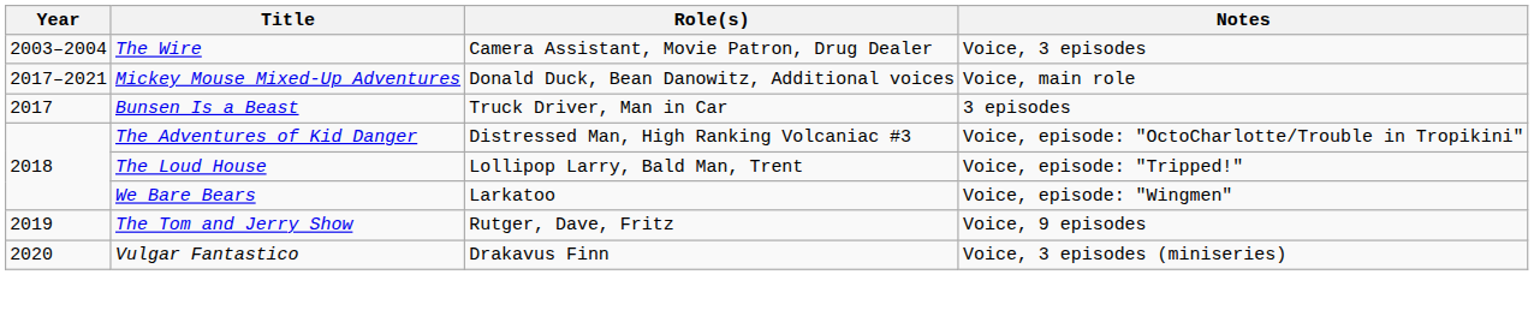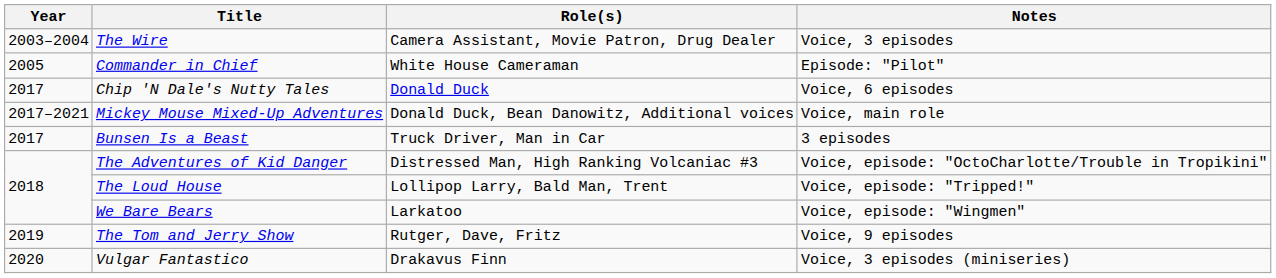 <table class = "wikitable sortable">
 <tr>
 <th>Year</th>
 <th>Title</th>
 <th>Role(s)</th>
 <th class = "unsortable">Notes</th>
 </tr>
 <tr>
 <td>2003–2004</td>
 <td><em><a href='#'>The Wire</a></em></td>
 <td>Camera Assistant, Movie Patron, Drug Dealer</td>
 <td>Voice, 3 episodes</td>
+</tr>
+<tr>
+<td>2005</td>
+<td><em><a href='#'>Commander in Chief</a></em></td>
+<td>White House Cameraman</td>
+<td>Episode: "Pilot"</td>
+</tr>
+<tr>
+<td>2017</td>
+<td><em>Chip 'N Dale's Nutty Tales</em></td>
+<td><a href='#'>Donald Duck</a></td>
+<td>Voice, 6 episodes</td>
 </tr>
 <tr>
 <td>2017–2021</td>
 <td><em><a href='#'>Mickey Mouse Mixed-Up Adventures</a></em></td>
 <td>Donald Duck, Bean Danowitz, Additional voices</td>
 <td>Voice, main role</td>
 </tr>
 <tr>
 <td>2017</td>
 <td><em><a href='#'>Bunsen Is a Beast</a></em></td>
 <td>Truck Driver, Man in Car</td>
 <td>3 episodes</td>
 </tr>
 <tr>
 <td rowspan="3">2018</td>
 <td><em><a href='#'>The Adventures of Kid Danger</a></em></td>
 <td>Distressed Man, High Ranking Volcaniac #3</td>
 <td>Voice, episode: "OctoCharlotte/Trouble in Tropikini"</td>
 </tr>
 <tr>
 <td><em><a href='#'>The Loud House</a></em></td>
 <td>Lollipop Larry, Bald Man, Trent</td>
 <td>Voice, episode: "Tripped!"</td>
 </tr>
 <tr>
 <td><em><a href='#'>We Bare Bears</a></em></td>
 <td>Larkatoo</td>
 <td>Voice, episode: "Wingmen"</td>
 </tr>
 <tr>
 <td>2019</td>
 <td><em><a href='#'>The Tom and Jerry Show</a></em></td>
 <td>Rutger, Dave, Fritz</td>
 <td>Voice, 9 episodes</td>
 </tr>
 <tr>
 <td>2020</td>
 <td><em>Vulgar Fantastico</em></td>
 <td>Drakavus Finn</td>
 <td>Voice, 3 episodes (miniseries)</td>
 </tr>
 </table>
